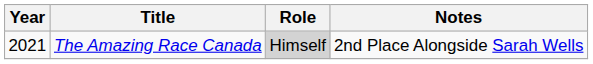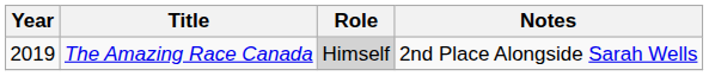 <table class="wikitable sortable" summary="List of Television appearances and roles">
 <tr>
 <th>Year</th>
 <th>Title</th>
 <th>Role</th>
 <th class="unsortable">Notes</th>
 </tr>
 <tr>
-<td>2021</td>
+<td>2019</td>
 <td><em><a href='#'>The Amazing Race Canada</a></em></td>
 <td style="background: lightgrey;">Himself</td>
 <td>2nd Place Alongside <a href='#'>Sarah Wells</a></td>
 </tr>
 <tr>
 </tr>
 </table>
